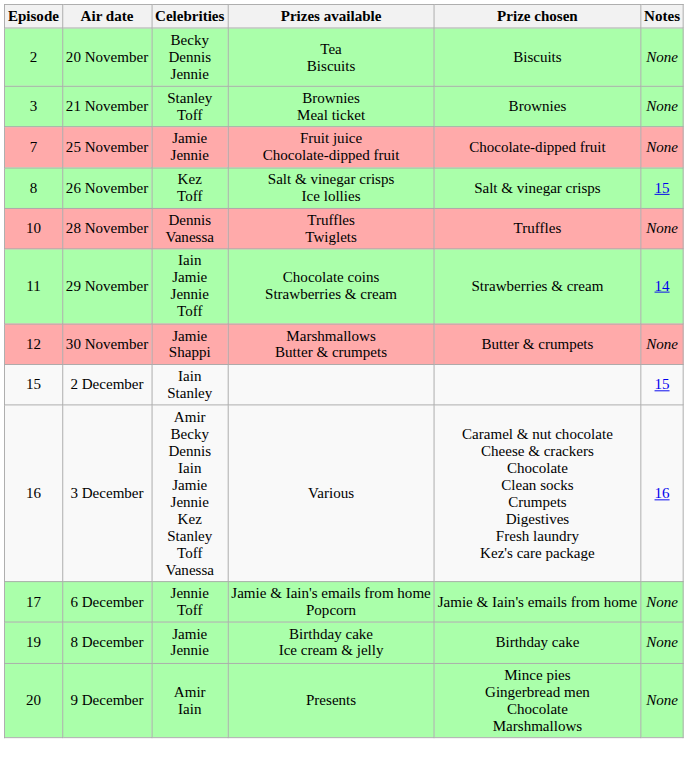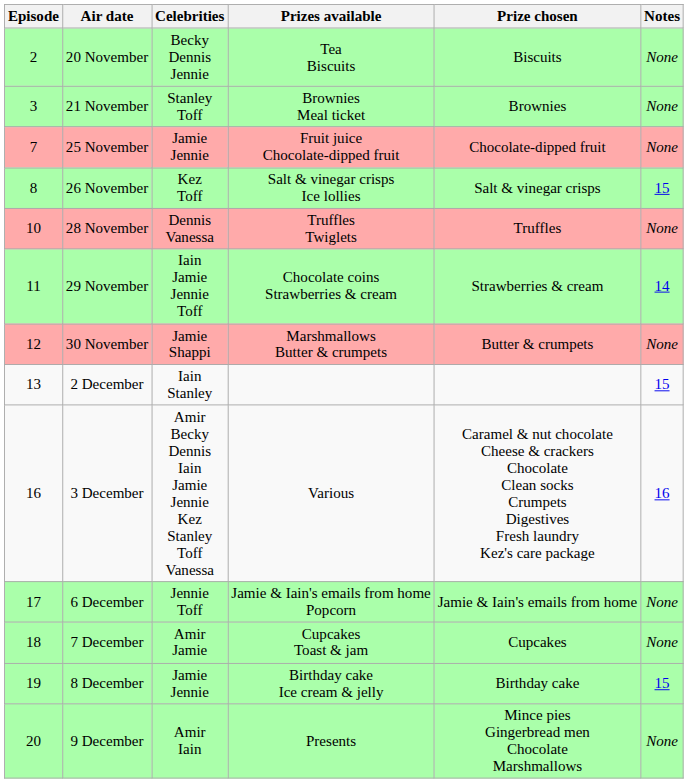 <table class=wikitable style="text-align:center">
 <tr>
 <th>Episode</th>
 <th>Air date</th>
 <th>Celebrities</th>
 <th>Prizes available</th>
 <th>Prize chosen</th>
 <th>Notes</th>
 </tr>
 <tr style="background:#afa;">
 <td>2</td>
 <td>20 November</td>
 <td>Becky<br>Dennis<br>Jennie</td>
 <td>Tea <br> Biscuits</td>
 <td>Biscuits</td>
 <td><em>None</em></td>
 </tr>
 <tr style="background:#afa;">
 <td>3</td>
 <td>21 November</td>
 <td>Stanley<br>Toff</td>
 <td>Brownies <br> Meal ticket</td>
 <td>Brownies</td>
 <td><em>None</em></td>
 </tr>
 <tr style="background:#faa;">
 <td>7</td>
 <td>25 November</td>
 <td>Jamie<br>Jennie</td>
 <td>Fruit juice <br> Chocolate-dipped fruit</td>
 <td>Chocolate-dipped fruit</td>
 <td><em>None</em></td>
 </tr>
 <tr style="background:#afa;">
 <td>8</td>
 <td>26 November</td>
 <td>Kez<br>Toff</td>
 <td>Salt & vinegar crisps <br> Ice lollies</td>
 <td>Salt & vinegar crisps</td>
 <td><a href='#'>15</a></td>
 </tr>
 <tr style="background:#faa;">
 <td>10</td>
 <td>28 November</td>
 <td>Dennis<br>Vanessa</td>
 <td>Truffles <br> Twiglets</td>
 <td>Truffles</td>
 <td><em>None</em></td>
 </tr>
 <tr style="background:#afa;">
 <td>11</td>
 <td>29 November</td>
 <td>Iain<br>Jamie<br>Jennie<br>Toff</td>
 <td>Chocolate coins <br> Strawberries & cream</td>
 <td>Strawberries & cream</td>
 <td><a href='#'>14</a></td>
 </tr>
 <tr style="background:#faa;">
 <td>12</td>
 <td>30 November</td>
 <td>Jamie<br>Shappi</td>
 <td>Marshmallows<br>Butter & crumpets</td>
 <td>Butter & crumpets</td>
 <td><em>None</em></td>
 </tr>
 <tr>
-<td>15</td>
+<td>13</td>
 <td>2 December</td>
 <td>Iain<br>Stanley</td>
 <td></td>
 <td></td>
 <td><a href='#'>15</a></td>
 </tr>
 <tr>
 <td>16</td>
 <td>3 December</td>
 <td>Amir<br>Becky<br>Dennis<br>Iain<br>Jamie<br>Jennie<br>Kez<br>Stanley<br>Toff<br>Vanessa</td>
 <td>Various</td>
 <td>Caramel & nut chocolate <br> Cheese & crackers<br> Chocolate <br> Clean socks <br> Crumpets<br>Digestives<br>Fresh laundry <br> Kez's care package</td>
 <td><a href='#'>16</a></td>
 </tr>
 <tr style="background:#afa;">
 <td>17</td>
 <td>6 December</td>
 <td>Jennie<br>Toff</td>
 <td>Jamie & Iain's emails from home<br>Popcorn</td>
 <td>Jamie & Iain's emails from home</td>
 <td><em>None</em></td>
 </tr>
 <tr style="background:#afa;">
+<td>18</td>
+<td>7 December</td>
+<td>Amir<br>Jamie</td>
+<td>Cupcakes<br>Toast & jam</td>
+<td>Cupcakes</td>
+<td><em>None</em></td>
+</tr>
+<tr style="background:#afa;">
 <td>19</td>
 <td>8 December</td>
 <td>Jamie<br>Jennie</td>
 <td>Birthday cake<br>Ice cream & jelly</td>
 <td>Birthday cake</td>
-<td><em>None</em></td>
+<td><a href='#'>15</a></td>
 </tr>
 <tr style="background:#afa;">
 <td>20</td>
 <td>9 December</td>
 <td>Amir<br>Iain</td>
 <td>Presents</td>
 <td>Mince pies<br>Gingerbread men<br>Chocolate<br>Marshmallows</td>
 <td><em>None</em></td>
 </tr>
 </table>
